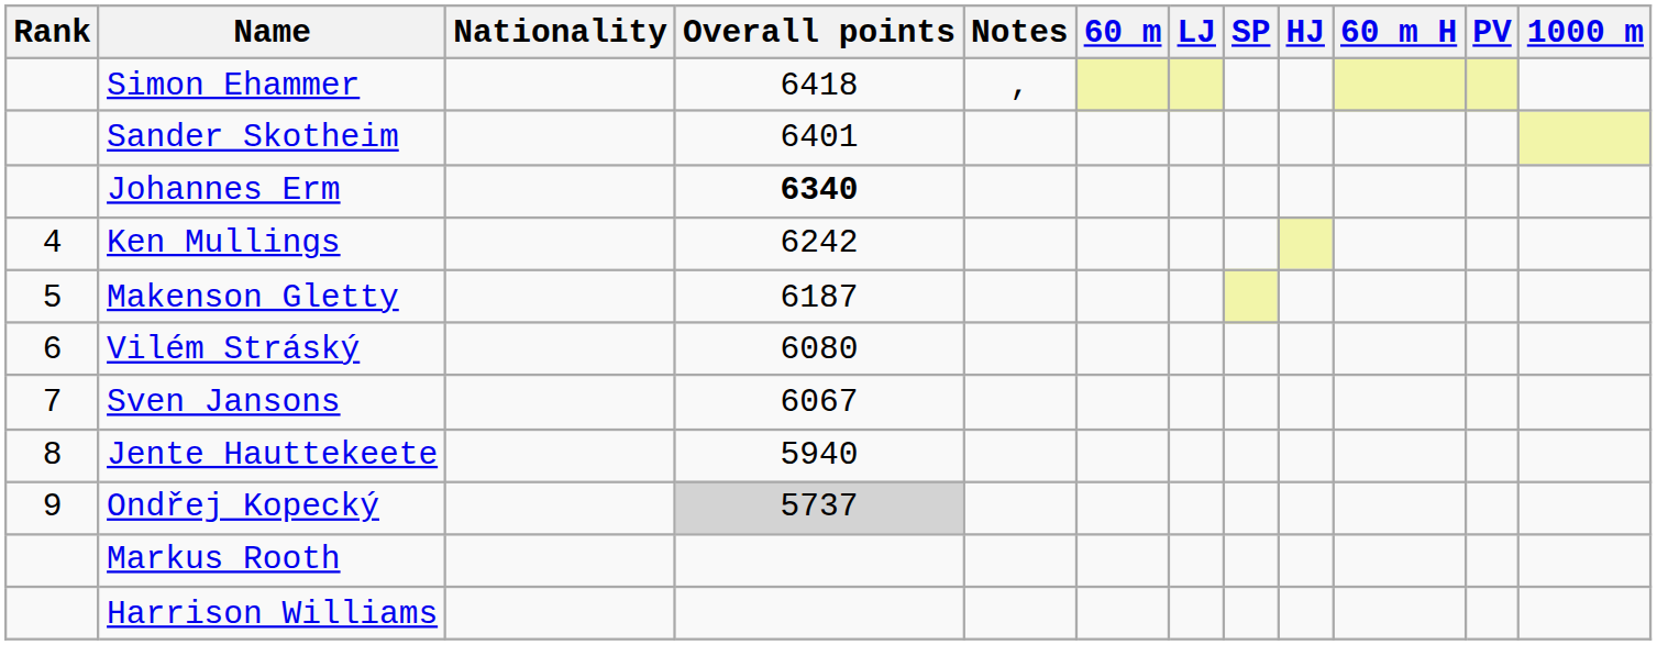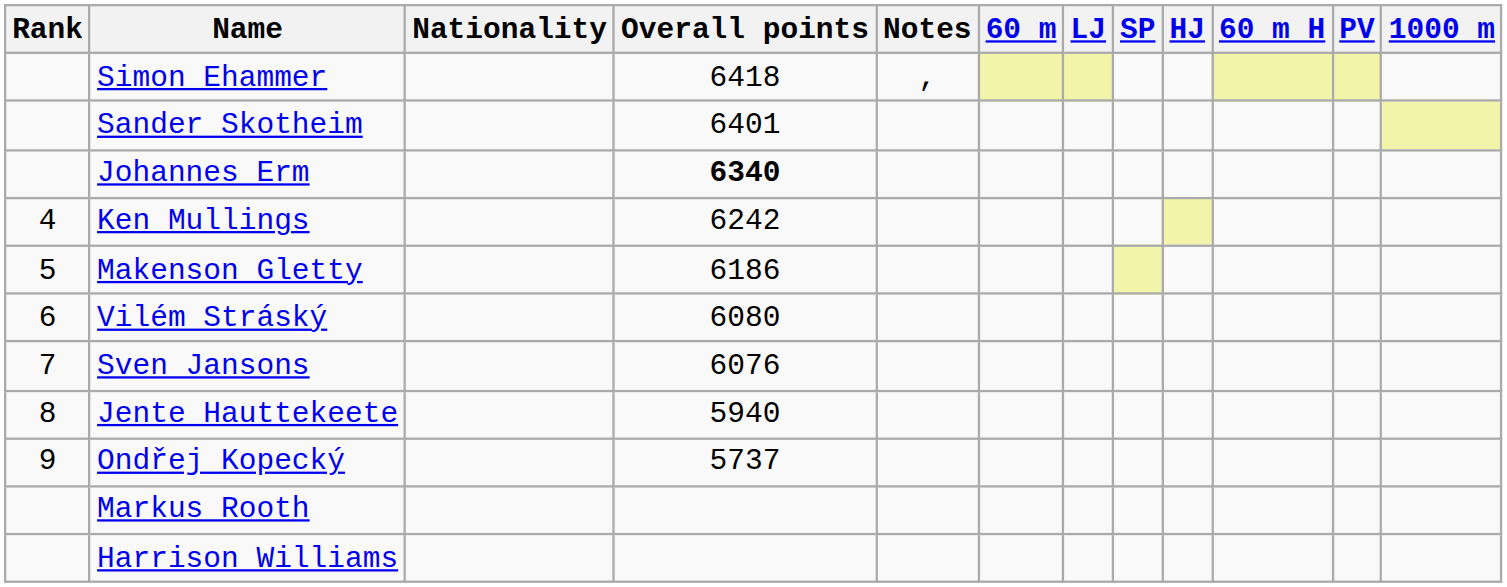 <table class="wikitable sortable" style="text-align:center">
 <tr>
 <th>Rank</th>
 <th>Name</th>
 <th>Nationality</th>
 <th>Overall points</th>
 <th>Notes</th>
 <th><a href='#'>60 m</a></th>
 <th><a href='#'>LJ</a></th>
 <th><a href='#'>SP</a></th>
 <th><a href='#'>HJ</a></th>
 <th><a href='#'>60 m H</a></th>
 <th><a href='#'>PV</a></th>
 <th><a href='#'>1000 m</a></th>
 </tr>
 <tr>
 <td></td>
 <td align="left"><a href='#'>Simon Ehammer</a></td>
 <td align="left"></td>
 <td>6418</td>
 <td>, </td>
 <td bgcolor=#F2F5A9></td>
 <td bgcolor=#F2F5A9></td>
 <td></td>
 <td></td>
 <td bgcolor=#F2F5A9></td>
 <td bgcolor=#F2F5A9></td>
 <td></td>
 </tr>
 <tr>
 <td></td>
 <td align="left"><a href='#'>Sander Skotheim</a></td>
 <td align="left"></td>
 <td>6401</td>
 <td></td>
 <td></td>
 <td></td>
 <td></td>
 <td></td>
 <td></td>
 <td></td>
 <td bgcolor=#F2F5A9></td>
 </tr>
 <tr>
 <td></td>
 <td align="left"><a href='#'>Johannes Erm</a></td>
 <td align="left"></td>
 <td><strong>6340</strong></td>
 <td></td>
 <td></td>
 <td></td>
 <td></td>
 <td></td>
 <td></td>
 <td></td>
 <td></td>
 </tr>
 <tr>
 <td>4</td>
 <td align="left"><a href='#'>Ken Mullings</a></td>
 <td align="left"></td>
 <td>6242</td>
 <td></td>
 <td></td>
 <td></td>
 <td></td>
 <td bgcolor=#F2F5A9></td>
 <td></td>
 <td></td>
 <td></td>
 </tr>
 <tr>
 <td>5</td>
 <td align="left"><a href='#'>Makenson Gletty</a></td>
 <td align="left"></td>
-<td>6187</td>
+<td>6186</td>
 <td></td>
 <td></td>
 <td></td>
 <td bgcolor=#F2F5A9></td>
 <td></td>
 <td></td>
 <td></td>
 <td></td>
 </tr>
 <tr>
 <td>6</td>
 <td align="left"><a href='#'>Vilém Stráský</a></td>
 <td align=left></td>
 <td>6080</td>
 <td></td>
 <td></td>
 <td></td>
 <td></td>
 <td></td>
 <td></td>
 <td></td>
 <td></td>
 </tr>
 <tr>
 <td>7</td>
 <td align="left"><a href='#'>Sven Jansons</a></td>
 <td align=left></td>
-<td>6067</td>
+<td>6076</td>
 <td></td>
 <td></td>
 <td></td>
 <td></td>
 <td></td>
 <td></td>
 <td></td>
 <td></td>
 </tr>
 <tr>
 <td>8</td>
 <td align="left"><a href='#'>Jente Hauttekeete</a></td>
 <td align=left></td>
 <td>5940</td>
 <td></td>
 <td></td>
 <td></td>
 <td></td>
 <td></td>
 <td></td>
 <td></td>
 <td></td>
 </tr>
 <tr>
 <td>9</td>
 <td align="left"><a href='#'>Ondřej Kopecký</a></td>
 <td align=left></td>
-<td style="background: lightgrey;">5737</td>
+<td>5737</td>
 <td></td>
 <td></td>
 <td></td>
 <td></td>
 <td></td>
 <td></td>
 <td></td>
 <td></td>
 </tr>
 <tr>
 <td></td>
 <td align="left"><a href='#'>Markus Rooth</a></td>
 <td align=left></td>
 <td></td>
 <td></td>
 <td></td>
 <td></td>
 <td></td>
 <td></td>
 <td></td>
 <td></td>
 <td></td>
 </tr>
 <tr>
 <td></td>
 <td align="left"><a href='#'>Harrison Williams</a></td>
 <td align=left></td>
 <td></td>
 <td></td>
 <td></td>
 <td></td>
 <td></td>
 <td></td>
 <td></td>
 <td></td>
 <td></td>
 </tr>
 </table>
